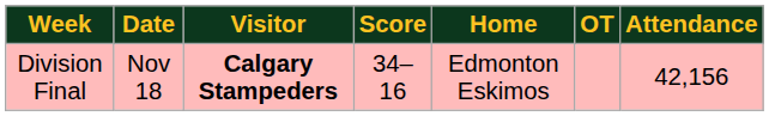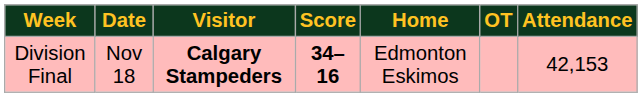 <table class="wikitable" width="80%">
 <tr align="center" style="background:#0C371D;color:#ffc322;">
 <td><strong>Week</strong></td>
 <td><strong>Date</strong></td>
 <td><strong>Visitor</strong></td>
 <td><strong>Score</strong></td>
 <td><strong>Home</strong></td>
 <td><strong>OT</strong></td>
 <td><strong>Attendance</strong></td>
 </tr>
 <tr align="center" bgcolor="#ffbbbb">
 <td>Division Final</td>
 <td>Nov 18</td>
 <td><strong>Calgary Stampeders</strong></td>
-<td>34–16</td>
+<td><strong>34–16</strong></td>
 <td>Edmonton Eskimos</td>
 <td></td>
-<td>42,156</td>
+<td>42,153</td>
 </tr>
 </table>
